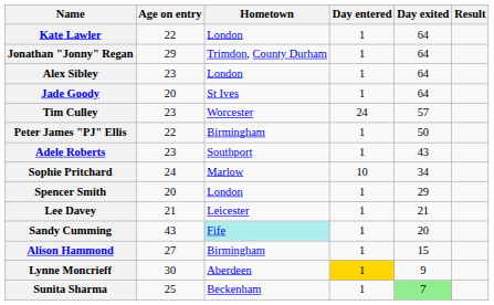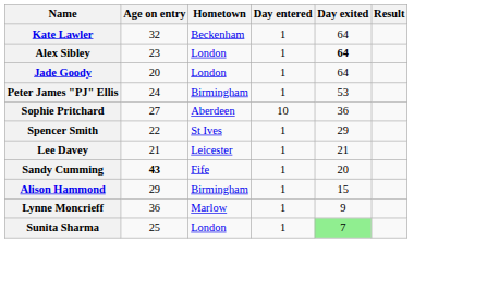 <table class="wikitable sortable" style="text-align:left; line-height:20px; width:auto;">
 <tr>
 <th scope="col">Name</th>
 <th scope="col">Age on entry</th>
 <th scope="col">Hometown</th>
 <th>Day entered</th>
 <th>Day exited</th>
 <th>Result</th>
 </tr>
 <tr>
 <th scope="row"><a href='#'>Kate Lawler</a></th>
-<td align="center">22</td>
-<td><a href='#'>London</a></td>
-<td align="center">1</td>
-<td align="center">64</td>
-<td></td>
-</tr>
-<tr>
-<th scope="row">Jonathan "Jonny" Regan</th>
-<td align="center">29</td>
-<td><a href='#'>Trimdon</a>, <a href='#'>County Durham</a></td>
+<td align="center">32</td>
+<td><a href='#'>Beckenham</a></td>
 <td align="center">1</td>
 <td align="center">64</td>
 <td></td>
 </tr>
 <tr>
 <th scope="row">Alex Sibley</th>
 <td align="center">23</td>
 <td><a href='#'>London</a></td>
 <td align="center">1</td>
-<td align="center">64</td>
+<td align="center"><strong>64</strong></td>
 <td></td>
 </tr>
 <tr>
 <th scope="row"><a href='#'>Jade Goody</a></th>
 <td align="center">20</td>
-<td><a href='#'>St Ives</a></td>
+<td><a href='#'>London</a></td>
 <td align="center">1</td>
 <td align="center">64</td>
 <td></td>
 </tr>
 <tr>
-<th scope="row">Tim Culley</th>
-<td align="center">23</td>
-<td><a href='#'>Worcester</a></td>
+<th scope="row">Peter James "PJ" Ellis</th>
 <td align="center">24</td>
-<td align="center">57</td>
-<td></td>
-</tr>
-<tr>
-<th scope="row">Peter James "PJ" Ellis</th>
-<td align="center">22</td>
 <td><a href='#'>Birmingham</a></td>
 <td align="center">1</td>
-<td align="center">50</td>
-<td></td>
-</tr>
-<tr>
-<th scope="row"><a href='#'>Adele Roberts</a></th>
-<td align="center">23</td>
-<td><a href='#'>Southport</a></td>
-<td align="center">1</td>
-<td align="center">43</td>
+<td align="center">53</td>
 <td></td>
 </tr>
 <tr>
 <th scope="row">Sophie Pritchard</th>
-<td align="center">24</td>
-<td><a href='#'>Marlow</a></td>
+<td align="center">27</td>
+<td><a href='#'>Aberdeen</a></td>
 <td align="center">10</td>
-<td align="center">34</td>
+<td align="center">36</td>
 <td></td>
 </tr>
 <tr>
 <th scope="row">Spencer Smith</th>
-<td align="center">20</td>
-<td><a href='#'>London</a></td>
+<td align="center">22</td>
+<td><a href='#'>St Ives</a></td>
 <td align="center">1</td>
 <td align="center">29</td>
 <td></td>
 </tr>
 <tr>
 <th scope="row">Lee Davey</th>
 <td align="center">21</td>
 <td><a href='#'>Leicester</a></td>
 <td align="center">1</td>
 <td align="center">21</td>
 <td></td>
 </tr>
 <tr>
 <th scope="row">Sandy Cumming</th>
-<td align="center">43</td>
-<td style="background: paleturquoise;"><a href='#'>Fife</a></td>
+<td align="center"><strong>43</strong></td>
+<td><a href='#'>Fife</a></td>
 <td align="center">1</td>
 <td align="center">20</td>
 <td></td>
 </tr>
 <tr>
 <th scope="row"><a href='#'>Alison Hammond</a></th>
-<td align="center">27</td>
+<td align="center">29</td>
 <td><a href='#'>Birmingham</a></td>
 <td align="center">1</td>
 <td align="center">15</td>
 <td></td>
 </tr>
 <tr>
 <th scope="row">Lynne Moncrieff</th>
-<td align="center">30</td>
-<td><a href='#'>Aberdeen</a></td>
-<td align="center" style="background: gold;">1</td>
+<td align="center">36</td>
+<td><a href='#'>Marlow</a></td>
+<td align="center">1</td>
 <td align="center">9</td>
 <td></td>
 </tr>
 <tr>
 <th scope="row">Sunita Sharma</th>
 <td align="center">25</td>
-<td><a href='#'>Beckenham</a></td>
+<td><a href='#'>London</a></td>
 <td align="center">1</td>
 <td align="center" style="background: lightgreen;">7</td>
 <td></td>
 </tr>
 </table>
